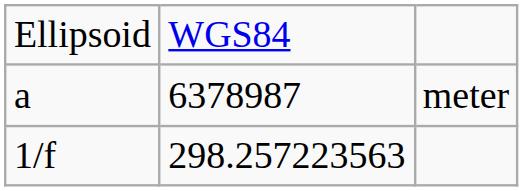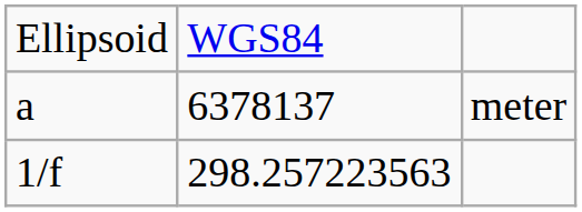 <table class="wikitable">
 <tr>
 <td>Ellipsoid</td>
 <td><a href='#'>WGS84</a></td>
 </tr>
 <tr>
 <td>a</td>
-<td>6378987</td>
+<td>6378137</td>
 <td>meter</td>
 </tr>
 <tr>
 <td>1/f</td>
 <td>298.257223563</td>
 </tr>
 </table>
